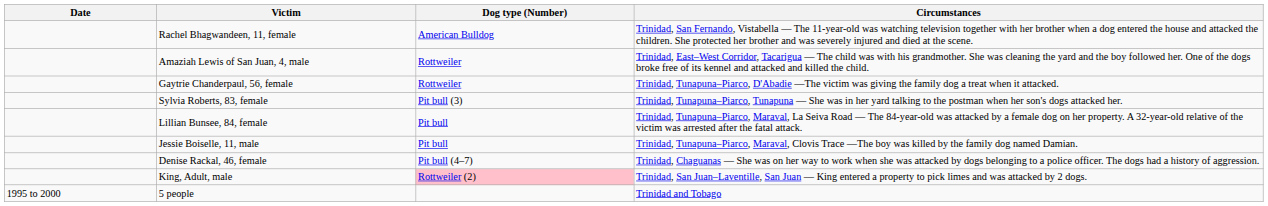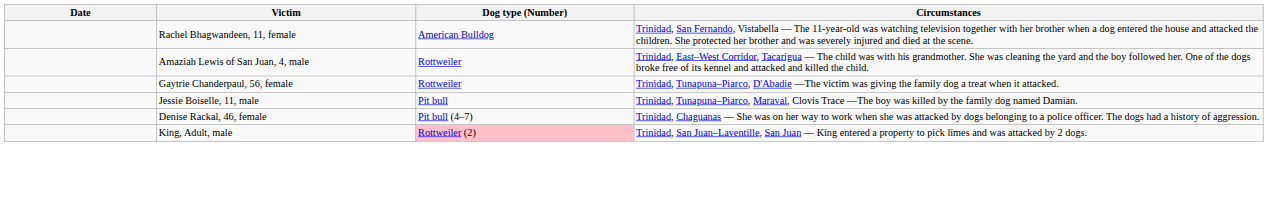 <table class="wikitable sortable">
 <tr>
 <th width="85">Date</th>
 <th style="width:150px;">Victim</th>
 <th style="width:125px;">Dog type (Number)</th>
 <th width="50%">Circumstances</th>
 </tr>
 <tr>
 <td></td>
 <td>Rachel Bhagwandeen, 11, female</td>
 <td><a href='#'>American Bulldog</a></td>
 <td><a href='#'>Trinidad</a>, <a href='#'>San Fernando</a>, Vistabella — The 11-year-old was watching television together with her brother when a dog entered the house and attacked the children. She protected her brother and was severely injured and died at the scene.</td>
 </tr>
 <tr>
 <td></td>
 <td>Amaziah Lewis of San Juan, 4, male</td>
 <td><a href='#'>Rottweiler</a></td>
 <td><a href='#'>Trinidad</a>, <a href='#'>East–West Corridor</a>, <a href='#'>Tacarigua</a> — The child was with his grandmother. She was cleaning the yard and the boy followed her. One of the dogs broke free of its kennel and attacked and killed the child.</td>
 </tr>
 <tr>
 <td></td>
 <td>Gaytrie Chanderpaul, 56, female</td>
 <td><a href='#'>Rottweiler</a></td>
 <td><a href='#'>Trinidad</a>, <a href='#'>Tunapuna–Piarco</a>, <a href='#'>D'Abadie</a> —The victim was giving the family dog a treat when it attacked.</td>
 </tr>
 <tr>
 <td></td>
-<td>Sylvia Roberts, 83, female</td>
-<td><a href='#'>Pit bull</a> (3)</td>
-<td><a href='#'>Trinidad</a>, <a href='#'>Tunapuna–Piarco</a>, <a href='#'>Tunapuna</a> — She was in her yard talking to the postman when her son's dogs attacked her.</td>
-</tr>
-<tr>
-<td></td>
-<td>Lillian Bunsee, 84, female</td>
-<td><a href='#'>Pit bull</a></td>
-<td><a href='#'>Trinidad</a>, <a href='#'>Tunapuna–Piarco</a>, <a href='#'>Maraval</a>, La Seiva Road — The 84-year-old was attacked by a female dog on her property. A 32-year-old relative of the victim was arrested after the fatal attack.</td>
-</tr>
-<tr>
-<td></td>
 <td>Jessie Boiselle, 11, male</td>
 <td><a href='#'>Pit bull</a></td>
 <td><a href='#'>Trinidad</a>, <a href='#'>Tunapuna–Piarco</a>, <a href='#'>Maraval</a>, Clovis Trace —The boy was killed by the family dog named Damian.</td>
 </tr>
 <tr>
 <td></td>
 <td>Denise Rackal, 46, female</td>
 <td><a href='#'>Pit bull</a> (4–7)</td>
 <td><a href='#'>Trinidad</a>, <a href='#'>Chaguanas</a> — She was on her way to work when she was attacked by dogs belonging to a police officer. The dogs had a history of aggression.</td>
 </tr>
 <tr>
 <td></td>
 <td>King, Adult, male</td>
 <td style="background: pink;"><a href='#'>Rottweiler</a> (2)</td>
 <td><a href='#'>Trinidad</a>, <a href='#'>San Juan–Laventille</a>, <a href='#'>San Juan</a> — King entered a property to pick limes and was attacked by 2 dogs.</td>
 </tr>
-<tr>
-<td>1995 to 2000</td>
-<td>5 people</td>
-<td></td>
-<td><a href='#'>Trinidad and Tobago</a></td>
-</tr>
 </table>
